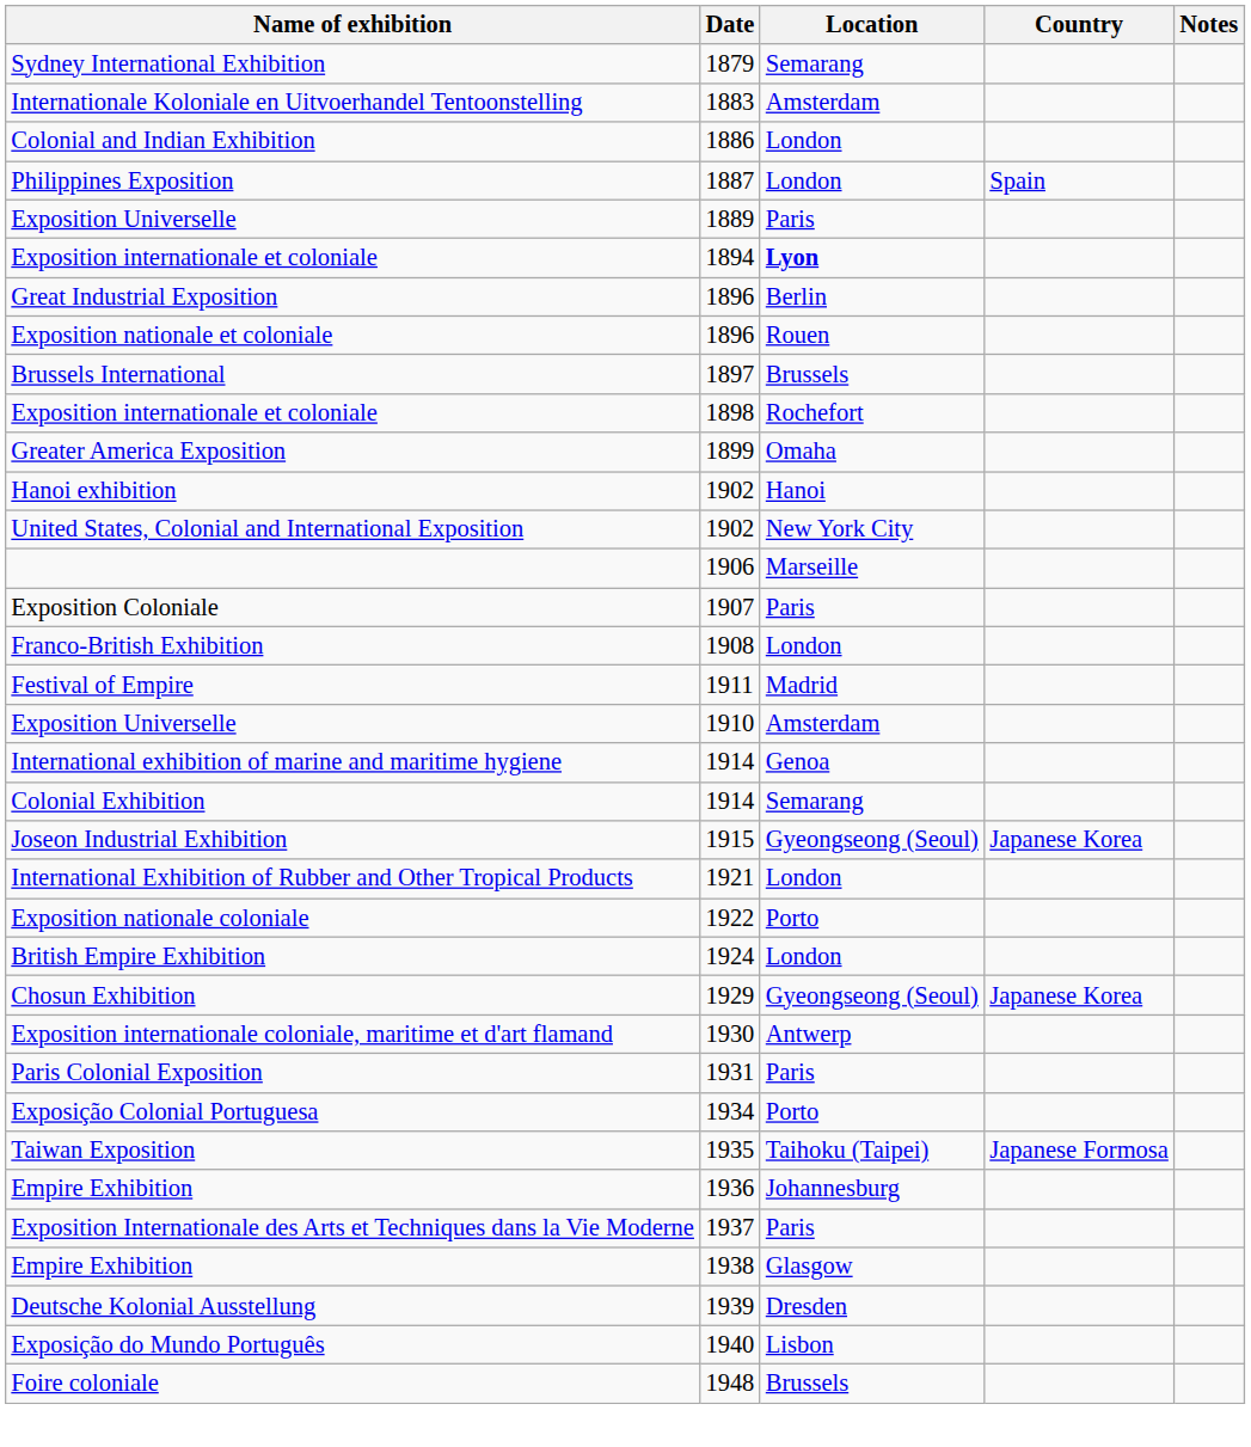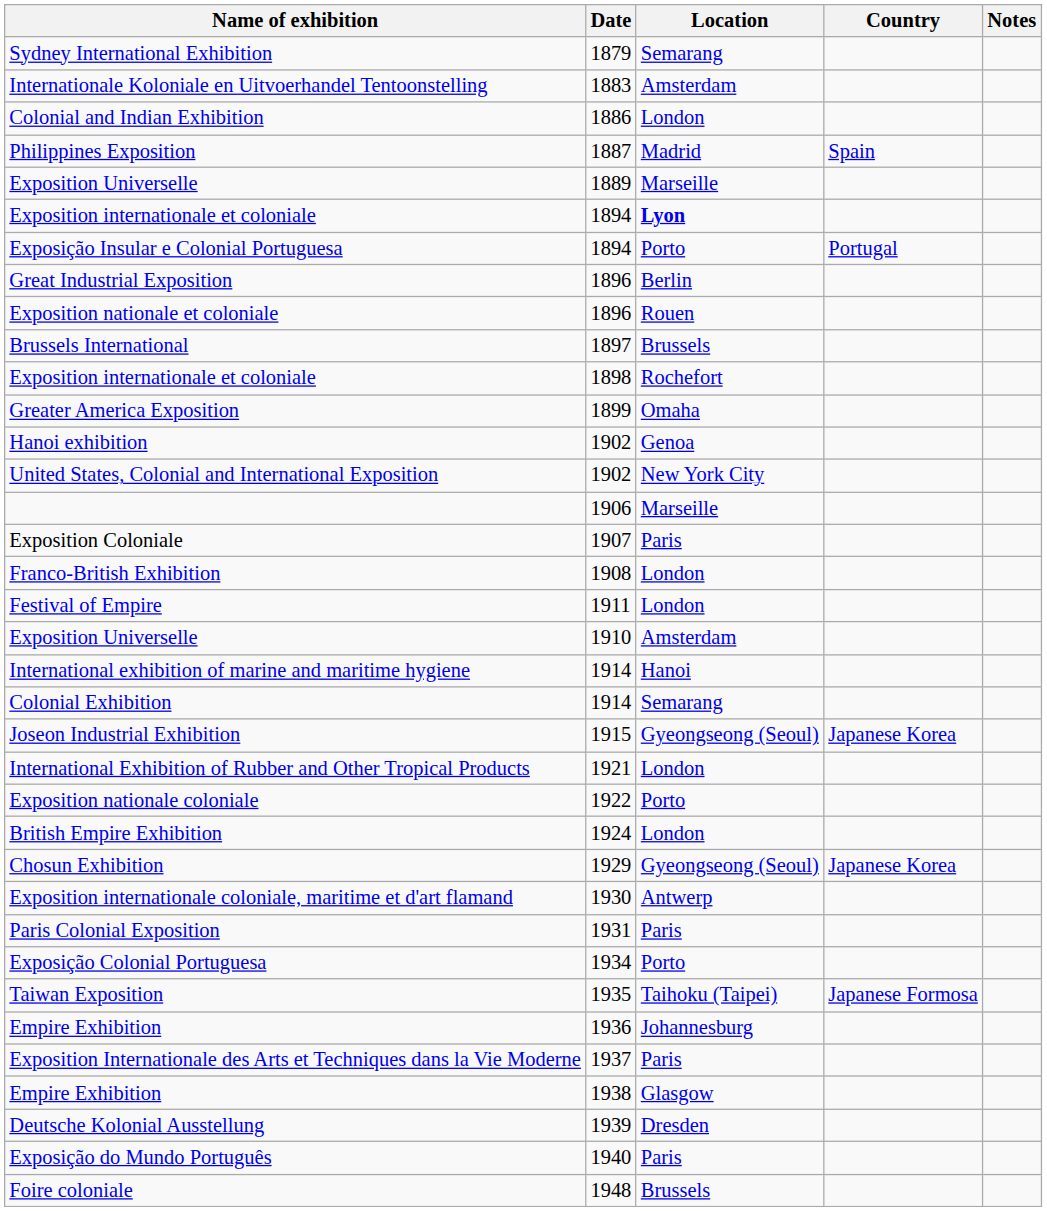 <table class="wikitable sortable">
 <tr>
 <th>Name of exhibition</th>
 <th>Date</th>
 <th>Location</th>
 <th>Country</th>
 <th>Notes</th>
 </tr>
 <tr>
 <td><a href='#'>Sydney International Exhibition</a></td>
 <td>1879</td>
 <td><a href='#'>Semarang</a></td>
 <td></td>
 <td></td>
 </tr>
 <tr>
 <td><a href='#'>Internationale Koloniale en Uitvoerhandel Tentoonstelling</a></td>
 <td>1883</td>
 <td><a href='#'>Amsterdam</a></td>
 <td></td>
 <td></td>
 </tr>
 <tr>
 <td><a href='#'>Colonial and Indian Exhibition</a></td>
 <td>1886</td>
 <td><a href='#'>London</a></td>
 <td></td>
 <td></td>
 </tr>
 <tr>
 <td><a href='#'>Philippines Exposition</a></td>
 <td>1887</td>
-<td><a href='#'>London</a></td>
+<td><a href='#'>Madrid</a></td>
 <td> <a href='#'>Spain</a></td>
 <td></td>
 </tr>
 <tr>
 <td><a href='#'>Exposition Universelle</a></td>
 <td>1889</td>
-<td><a href='#'>Paris</a></td>
+<td><a href='#'>Marseille</a></td>
 <td></td>
 <td></td>
 </tr>
 <tr>
 <td><a href='#'>Exposition internationale et coloniale</a></td>
 <td>1894</td>
 <td><strong><a href='#'>Lyon</a></strong></td>
 <td></td>
+<td></td>
+</tr>
+<tr>
+<td><a href='#'>Exposição Insular e Colonial Portuguesa</a></td>
+<td>1894</td>
+<td><a href='#'>Porto</a></td>
+<td> <a href='#'>Portugal</a></td>
 <td></td>
 </tr>
 <tr>
 <td><a href='#'>Great Industrial Exposition</a></td>
 <td>1896</td>
 <td><a href='#'>Berlin</a></td>
 <td></td>
 <td></td>
 </tr>
 <tr>
 <td><a href='#'>Exposition nationale et coloniale</a></td>
 <td>1896</td>
 <td><a href='#'>Rouen</a></td>
 <td></td>
 <td></td>
 </tr>
 <tr>
 <td><a href='#'>Brussels International</a></td>
 <td>1897</td>
 <td><a href='#'>Brussels</a></td>
 <td></td>
 <td></td>
 </tr>
 <tr>
 <td><a href='#'>Exposition internationale et coloniale</a></td>
 <td>1898</td>
 <td><a href='#'>Rochefort</a></td>
 <td></td>
 <td></td>
 </tr>
 <tr>
 <td><a href='#'>Greater America Exposition</a></td>
 <td>1899</td>
 <td><a href='#'>Omaha</a></td>
 <td></td>
 <td></td>
 </tr>
 <tr>
 <td><a href='#'>Hanoi exhibition</a></td>
 <td>1902</td>
-<td><a href='#'>Hanoi</a></td>
+<td><a href='#'>Genoa</a></td>
 <td></td>
 <td></td>
 </tr>
 <tr>
 <td><a href='#'>United States, Colonial and International Exposition</a></td>
 <td>1902</td>
 <td><a href='#'>New York City</a></td>
 <td></td>
 <td></td>
 </tr>
 <tr>
 <td></td>
 <td>1906</td>
 <td><a href='#'>Marseille</a></td>
 <td></td>
 <td></td>
 </tr>
 <tr>
 <td>Exposition Coloniale</td>
 <td>1907</td>
 <td><a href='#'>Paris</a></td>
 <td></td>
 <td></td>
 </tr>
 <tr>
 <td><a href='#'>Franco-British Exhibition</a></td>
 <td>1908</td>
 <td><a href='#'>London</a></td>
 <td></td>
 <td></td>
 </tr>
 <tr>
 <td><a href='#'>Festival of Empire</a></td>
 <td>1911</td>
-<td><a href='#'>Madrid</a></td>
+<td><a href='#'>London</a></td>
 <td></td>
 <td></td>
 </tr>
 <tr>
 <td><a href='#'>Exposition Universelle</a></td>
 <td>1910</td>
 <td><a href='#'>Amsterdam</a></td>
 <td></td>
 <td></td>
 </tr>
 <tr>
 <td><a href='#'>International exhibition of marine and maritime hygiene</a></td>
 <td>1914</td>
-<td><a href='#'>Genoa</a></td>
+<td><a href='#'>Hanoi</a></td>
 <td></td>
 <td></td>
 </tr>
 <tr>
 <td><a href='#'>Colonial Exhibition</a></td>
 <td>1914</td>
 <td><a href='#'>Semarang</a></td>
 <td></td>
 <td></td>
 </tr>
 <tr>
 <td><a href='#'>Joseon Industrial Exhibition</a></td>
 <td>1915</td>
 <td><a href='#'>Gyeongseong (Seoul)</a></td>
 <td> <a href='#'>Japanese Korea</a></td>
 <td></td>
 </tr>
 <tr>
 <td><a href='#'>International Exhibition of Rubber and Other Tropical Products</a></td>
 <td>1921</td>
 <td><a href='#'>London</a></td>
 <td></td>
 <td></td>
 </tr>
 <tr>
 <td><a href='#'>Exposition nationale coloniale</a></td>
 <td>1922</td>
 <td><a href='#'>Porto</a></td>
 <td></td>
 <td></td>
 </tr>
 <tr>
 <td><a href='#'>British Empire Exhibition</a></td>
 <td>1924</td>
 <td><a href='#'>London</a></td>
 <td></td>
 <td></td>
 </tr>
 <tr>
 <td><a href='#'>Chosun Exhibition</a></td>
 <td>1929</td>
 <td><a href='#'>Gyeongseong (Seoul)</a></td>
 <td> <a href='#'>Japanese Korea</a></td>
 </tr>
 <tr>
 <td><a href='#'>Exposition internationale coloniale, maritime et d'art flamand</a></td>
 <td>1930</td>
 <td><a href='#'>Antwerp</a></td>
 <td></td>
 <td></td>
 </tr>
 <tr>
 <td><a href='#'>Paris Colonial Exposition</a></td>
 <td>1931</td>
 <td><a href='#'>Paris</a></td>
 <td></td>
 <td></td>
 </tr>
 <tr>
 <td><a href='#'>Exposição Colonial Portuguesa</a></td>
 <td>1934</td>
 <td><a href='#'>Porto</a></td>
 <td></td>
 <td></td>
 </tr>
 <tr>
 <td><a href='#'>Taiwan Exposition</a></td>
 <td>1935</td>
 <td><a href='#'>Taihoku (Taipei)</a></td>
 <td> <a href='#'>Japanese Formosa</a></td>
 <td></td>
 </tr>
 <tr>
 <td><a href='#'>Empire Exhibition</a></td>
 <td>1936</td>
 <td><a href='#'>Johannesburg</a></td>
 <td></td>
 <td></td>
 </tr>
 <tr>
 <td><a href='#'>Exposition Internationale des Arts et Techniques dans la Vie Moderne</a></td>
 <td>1937</td>
 <td><a href='#'>Paris</a></td>
 <td></td>
 <td></td>
 </tr>
 <tr>
 <td><a href='#'>Empire Exhibition</a></td>
 <td>1938</td>
 <td><a href='#'>Glasgow</a></td>
 <td></td>
 <td></td>
 </tr>
 <tr>
 <td><a href='#'>Deutsche Kolonial Ausstellung</a></td>
 <td>1939</td>
 <td><a href='#'>Dresden</a></td>
 <td></td>
 <td></td>
 </tr>
 <tr>
 <td><a href='#'>Exposição do Mundo Português</a></td>
 <td>1940</td>
-<td><a href='#'>Lisbon</a></td>
+<td><a href='#'>Paris</a></td>
 <td></td>
 <td></td>
 </tr>
 <tr>
 <td><a href='#'>Foire coloniale</a></td>
 <td>1948</td>
 <td><a href='#'>Brussels</a></td>
 <td></td>
 <td></td>
 </tr>
 </table>
